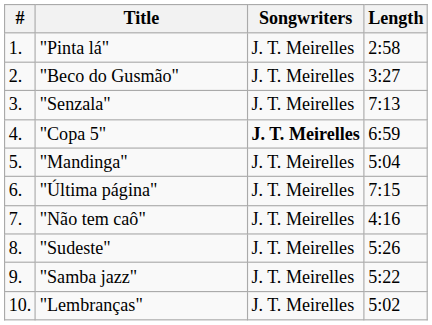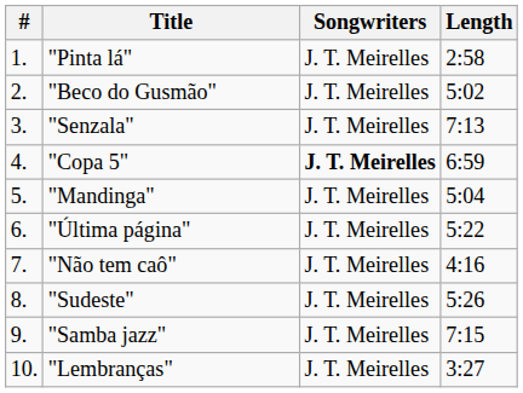 <table class="wikitable">
 <tr>
 <th>#</th>
 <th width="180">Title</th>
 <th>Songwriters</th>
 <th>Length</th>
 </tr>
 <tr>
 <td>1.</td>
 <td>"Pinta lá"</td>
 <td>J. T. Meirelles</td>
 <td>2:58</td>
 </tr>
 <tr>
 <td>2.</td>
 <td>"Beco do Gusmão"</td>
 <td>J. T. Meirelles</td>
-<td>3:27</td>
+<td>5:02</td>
 </tr>
 <tr>
 <td>3.</td>
 <td>"Senzala"</td>
 <td>J. T. Meirelles</td>
 <td>7:13</td>
 </tr>
 <tr>
 <td>4.</td>
 <td>"Copa 5"</td>
 <td><strong>J. T. Meirelles</strong></td>
 <td>6:59</td>
 </tr>
 <tr>
 <td>5.</td>
 <td>"Mandinga"</td>
 <td>J. T. Meirelles</td>
 <td>5:04</td>
 </tr>
 <tr>
 <td>6.</td>
 <td>"Última página"</td>
 <td>J. T. Meirelles</td>
-<td>7:15</td>
+<td>5:22</td>
 </tr>
 <tr>
 <td>7.</td>
 <td>"Não tem caô"</td>
 <td>J. T. Meirelles</td>
 <td>4:16</td>
 </tr>
 <tr>
 <td>8.</td>
 <td>"Sudeste"</td>
 <td>J. T. Meirelles</td>
 <td>5:26</td>
 </tr>
 <tr>
 <td>9.</td>
 <td>"Samba jazz"</td>
 <td>J. T. Meirelles</td>
-<td>5:22</td>
+<td>7:15</td>
 </tr>
 <tr>
 <td>10.</td>
 <td>"Lembranças"</td>
 <td>J. T. Meirelles</td>
-<td>5:02</td>
+<td>3:27</td>
 </tr>
 </table>
